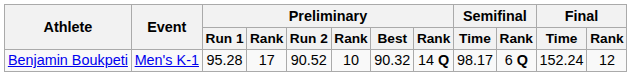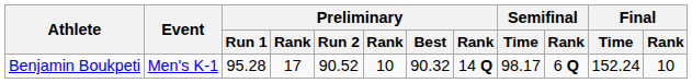 <table class="wikitable" style="font-size:90%">
 <tr>
 <th rowspan="2">Athlete</th>
 <th rowspan="2">Event</th>
 <th colspan="6">Preliminary</th>
 <th colspan="2">Semifinal</th>
 <th colspan="2">Final</th>
 </tr>
 <tr style="font-size:95%">
 <th>Run 1</th>
 <th>Rank</th>
 <th>Run 2</th>
 <th>Rank</th>
 <th>Best</th>
 <th>Rank</th>
 <th>Time</th>
 <th>Rank</th>
 <th>Time</th>
 <th>Rank</th>
 </tr>
 <tr align=center>
 <td align=left><a href='#'>Benjamin Boukpeti</a></td>
 <td align=left><a href='#'>Men's K-1</a></td>
 <td>95.28</td>
 <td>17</td>
 <td>90.52</td>
 <td>10</td>
 <td>90.32</td>
 <td>14 <strong>Q</strong></td>
 <td>98.17</td>
 <td>6 <strong>Q</strong></td>
 <td>152.24</td>
-<td>12</td>
+<td>10</td>
 </tr>
 </table>
